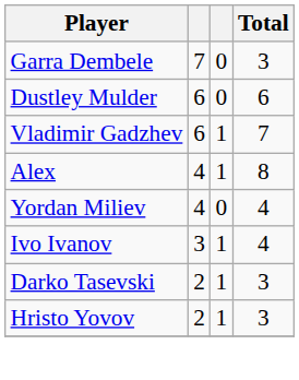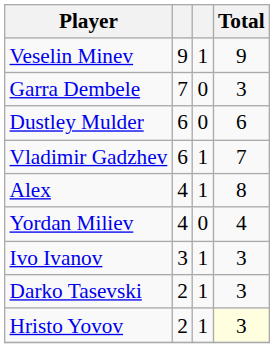 <table class="wikitable sortable">
 <tr>
 <th>Player</th>
 <th></th>
 <th></th>
 <th>Total</th>
+</tr>
+<tr>
+<td> <a href='#'>Veselin Minev</a></td>
+<td align=center>9</td>
+<td align=center>1</td>
+<td align=center>9</td>
 </tr>
 <tr>
 <td> <a href='#'>Garra Dembele</a></td>
 <td align=center>7</td>
 <td align=center>0</td>
 <td align=center>3</td>
 </tr>
 <tr>
 <td> <a href='#'>Dustley Mulder</a></td>
 <td align=center>6</td>
 <td align=center>0</td>
 <td align=center>6</td>
 </tr>
 <tr>
 <td> <a href='#'>Vladimir Gadzhev</a></td>
 <td align=center>6</td>
 <td align=center>1</td>
 <td align=center>7</td>
 </tr>
 <tr>
 <td> <a href='#'>Alex</a></td>
 <td align=center>4</td>
 <td align=center>1</td>
 <td align=center>8</td>
 </tr>
 <tr>
 <td> <a href='#'>Yordan Miliev</a></td>
 <td align=center>4</td>
 <td align=center>0</td>
 <td align=center>4</td>
 </tr>
 <tr>
 <td> <a href='#'>Ivo Ivanov</a></td>
 <td align=center>3</td>
 <td align=center>1</td>
-<td align=center>4</td>
+<td align=center>3</td>
 </tr>
 <tr>
 <td> <a href='#'>Darko Tasevski</a></td>
 <td align=center>2</td>
 <td align=center>1</td>
 <td align=center>3</td>
 </tr>
 <tr>
 <td> <a href='#'>Hristo Yovov</a></td>
 <td align=center>2</td>
 <td align=center>1</td>
-<td align=center>3</td>
+<td align=center style="background: lightyellow;">3</td>
 </tr>
 <tr>
 </tr>
 </table>
